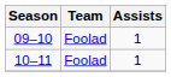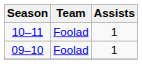 <table class="wikitable" style="text-align: center;">
 <tr>
 <th>Season</th>
 <th>Team</th>
 <th>Assists</th>
 </tr>
 <tr>
-<td><a href='#'>09–10</a></td>
+<td><a href='#'>10–11</a></td>
 <td align="left"><a href='#'>Foolad</a></td>
 <td>1</td>
 </tr>
 <tr>
-<td><a href='#'>10–11</a></td>
+<td><a href='#'>09–10</a></td>
 <td align="left"><a href='#'>Foolad</a></td>
 <td>1</td>
 </tr>
 <tr>
 </tr>
 </table>
